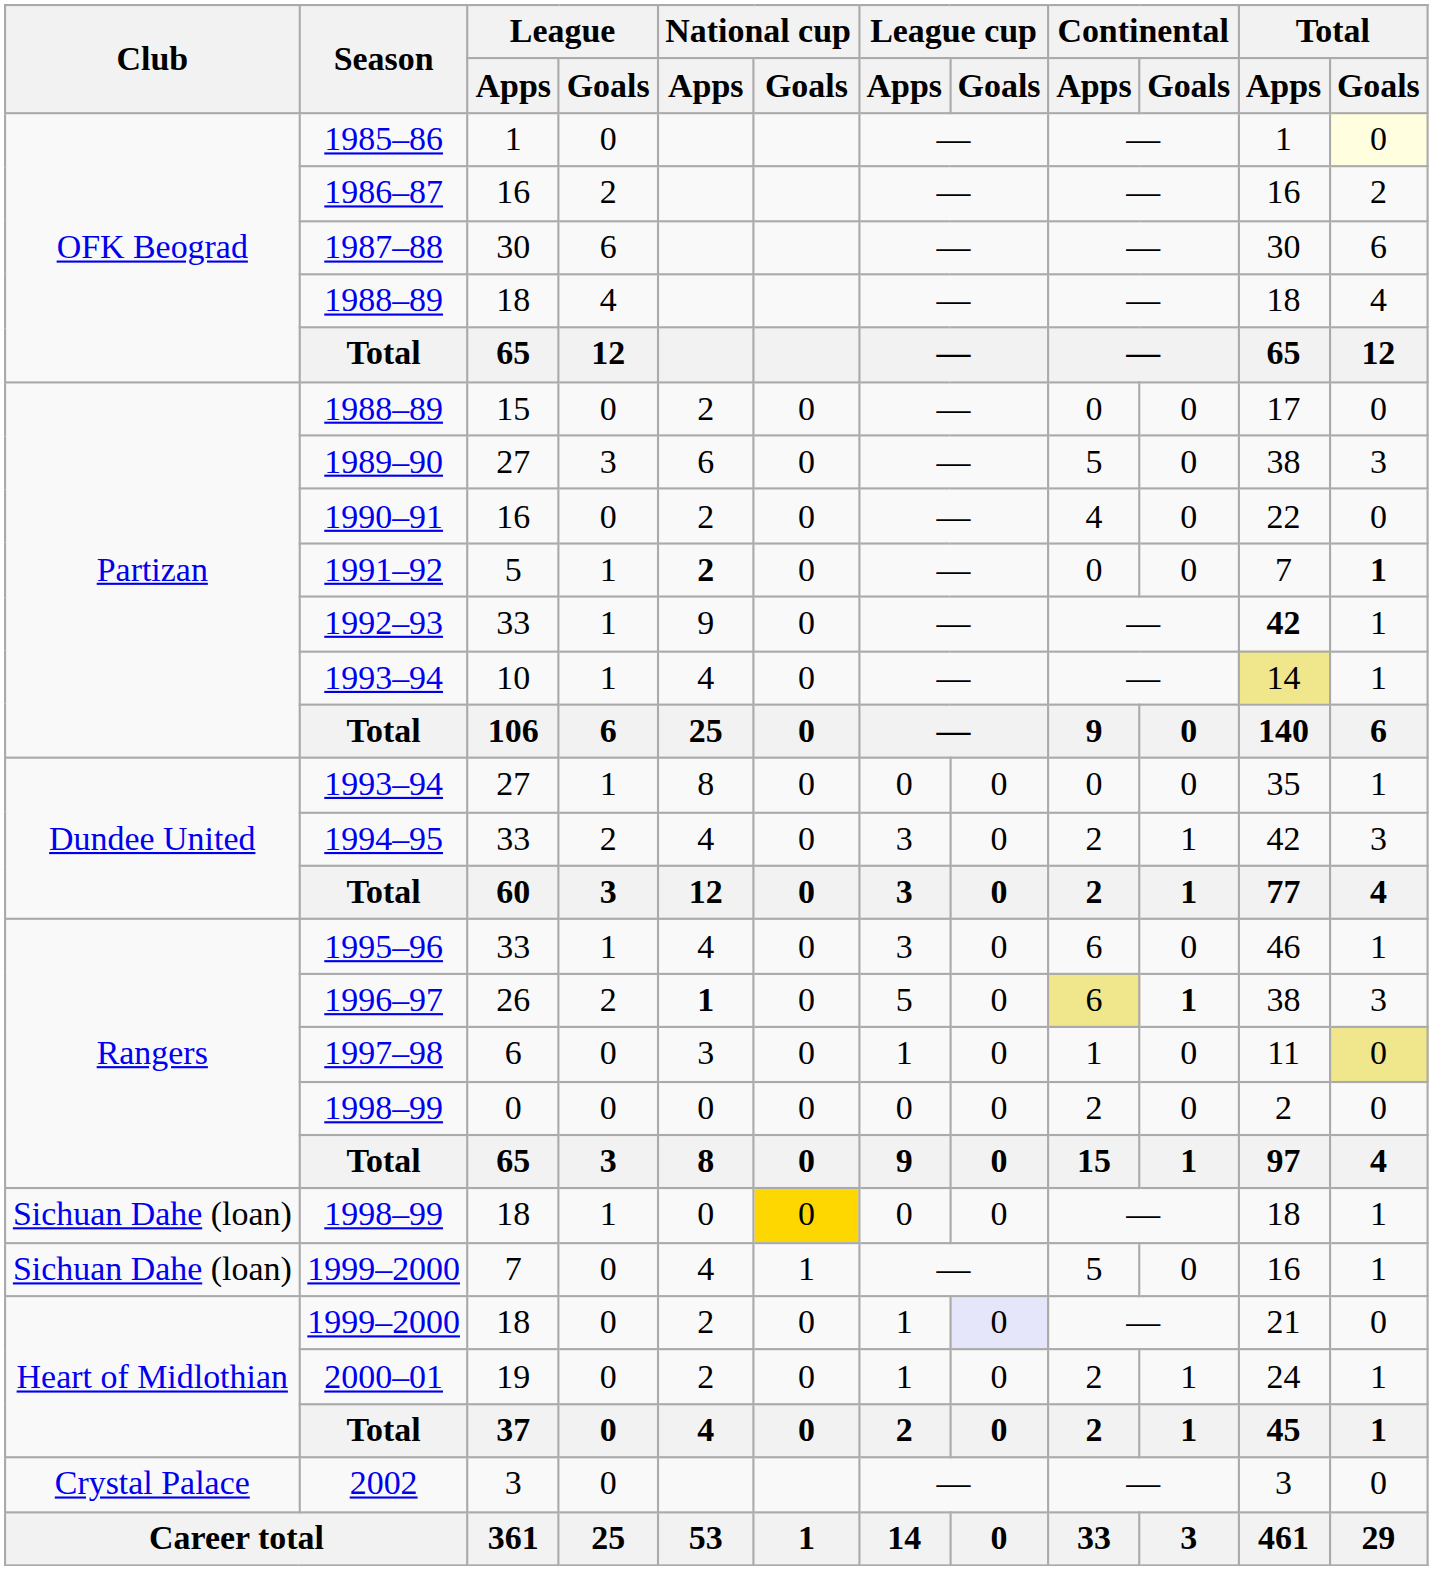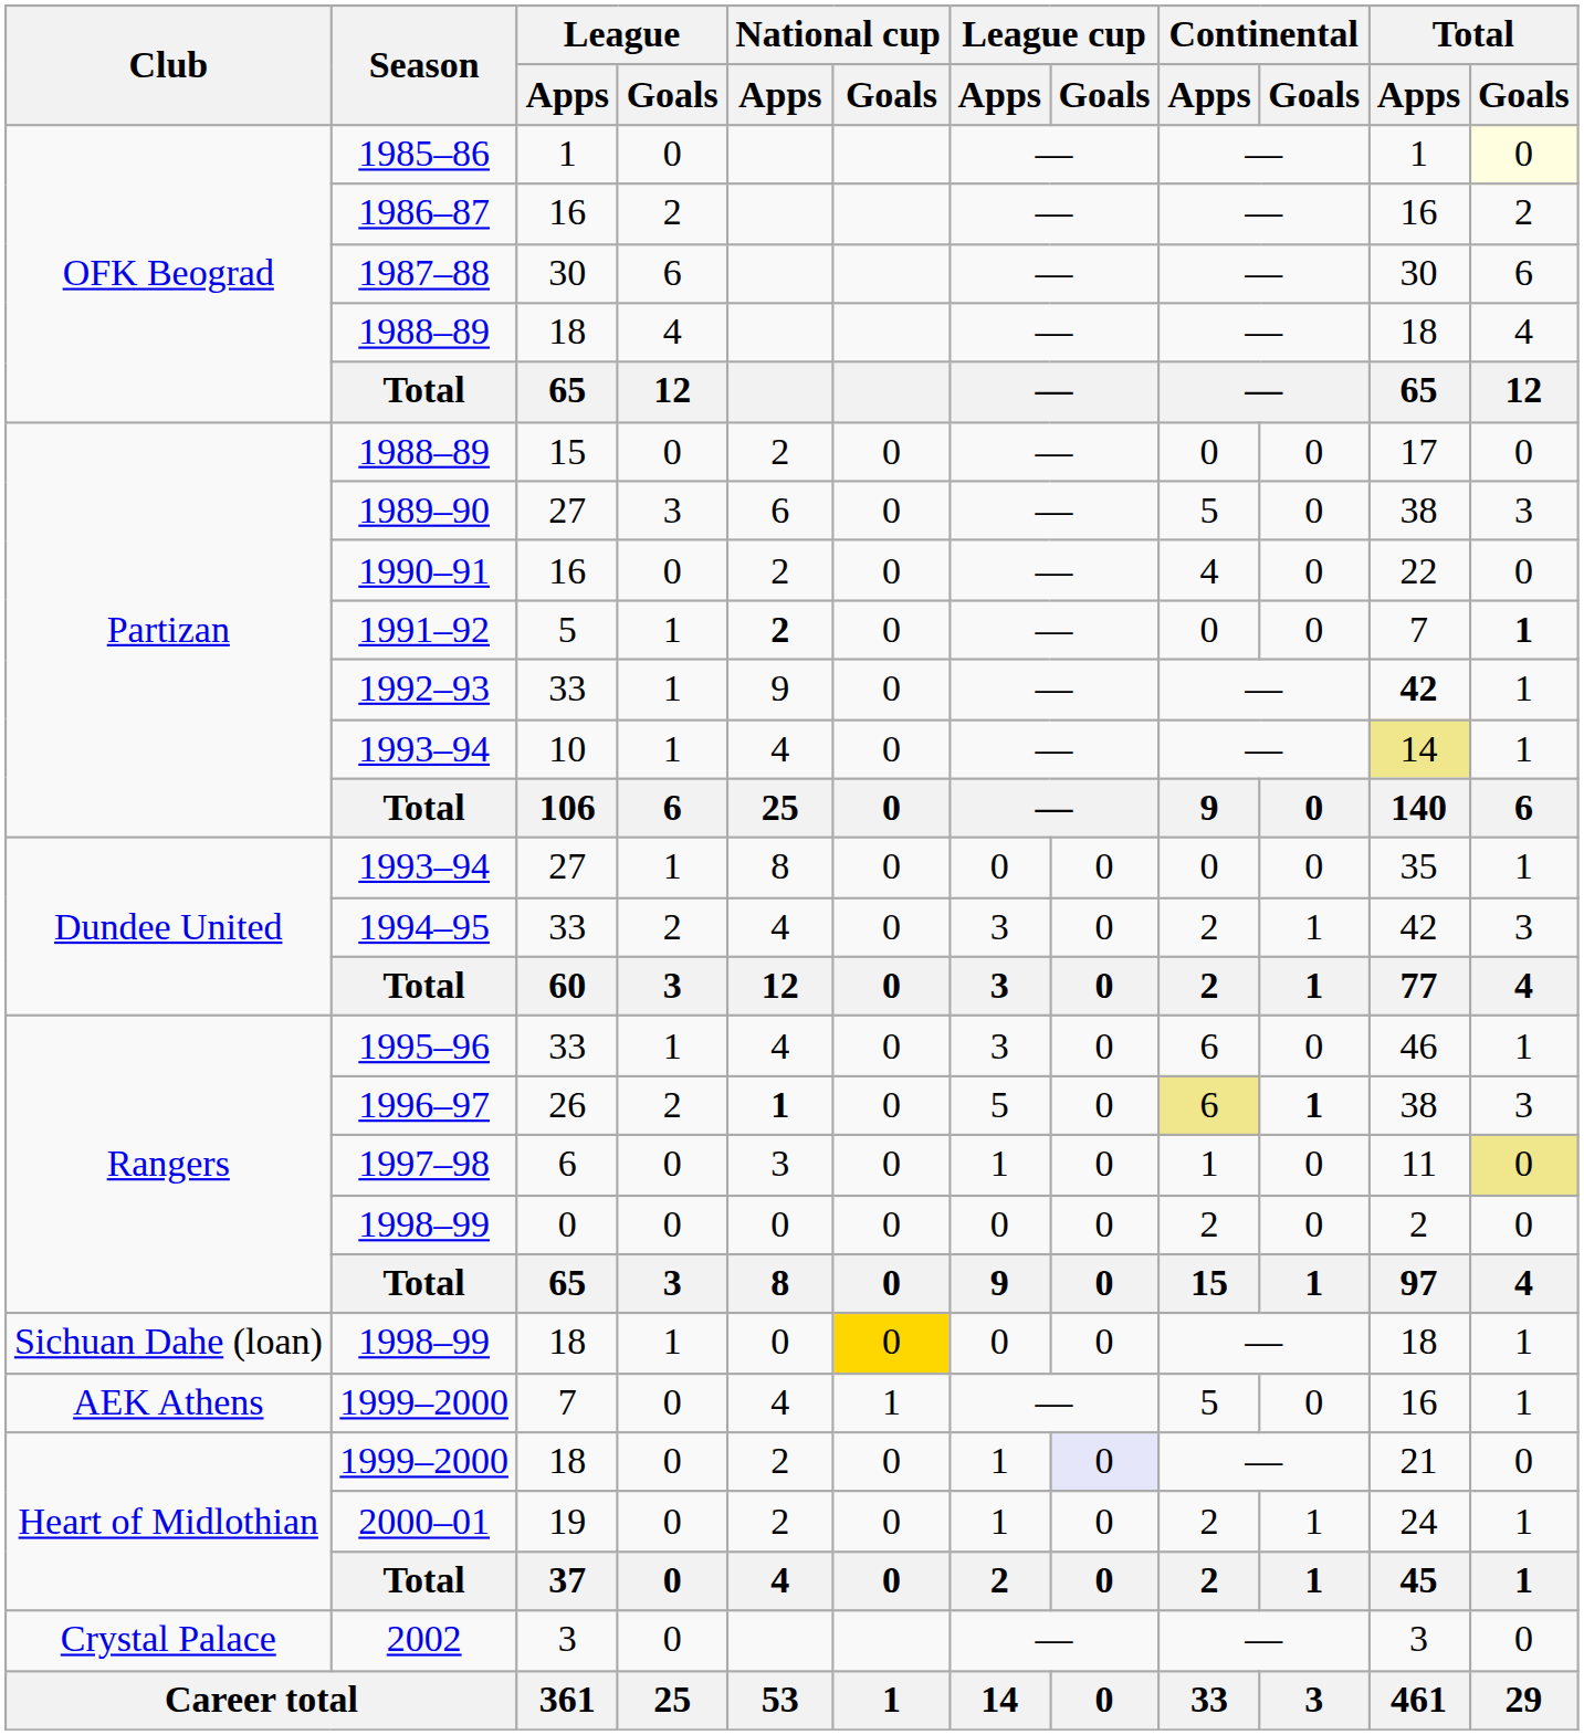 <table class="wikitable" style="text-align:center">
 <tr>
 <th rowspan="2">Club</th>
 <th rowspan="2">Season</th>
 <th colspan="2">League</th>
 <th colspan="2">National cup</th>
 <th colspan="2">League cup</th>
 <th colspan="2">Continental</th>
 <th colspan="2">Total</th>
 </tr>
 <tr>
 <th>Apps</th>
 <th>Goals</th>
 <th>Apps</th>
 <th>Goals</th>
 <th>Apps</th>
 <th>Goals</th>
 <th>Apps</th>
 <th>Goals</th>
 <th>Apps</th>
 <th>Goals</th>
 </tr>
 <tr>
 <td rowspan="5"><a href='#'>OFK Beograd</a></td>
 <td><a href='#'>1985–86</a></td>
 <td>1</td>
 <td>0</td>
 <td></td>
 <td></td>
 <td colspan="2">—</td>
 <td colspan="2">—</td>
 <td>1</td>
 <td style="background: lightyellow;">0</td>
 </tr>
 <tr>
 <td><a href='#'>1986–87</a></td>
 <td>16</td>
 <td>2</td>
 <td></td>
 <td></td>
 <td colspan="2">—</td>
 <td colspan="2">—</td>
 <td>16</td>
 <td>2</td>
 </tr>
 <tr>
 <td><a href='#'>1987–88</a></td>
 <td>30</td>
 <td>6</td>
 <td></td>
 <td></td>
 <td colspan="2">—</td>
 <td colspan="2">—</td>
 <td>30</td>
 <td>6</td>
 </tr>
 <tr>
 <td><a href='#'>1988–89</a></td>
 <td>18</td>
 <td>4</td>
 <td></td>
 <td></td>
 <td colspan="2">—</td>
 <td colspan="2">—</td>
 <td>18</td>
 <td>4</td>
 </tr>
 <tr>
 <th>Total</th>
 <th>65</th>
 <th>12</th>
 <th></th>
 <th></th>
 <th colspan="2">—</th>
 <th colspan="2">—</th>
 <th>65</th>
 <th>12</th>
 </tr>
 <tr>
 <td rowspan="7"><a href='#'>Partizan</a></td>
 <td><a href='#'>1988–89</a></td>
 <td>15</td>
 <td>0</td>
 <td>2</td>
 <td>0</td>
 <td colspan="2">—</td>
 <td>0</td>
 <td>0</td>
 <td>17</td>
 <td>0</td>
 </tr>
 <tr>
 <td><a href='#'>1989–90</a></td>
 <td>27</td>
 <td>3</td>
 <td>6</td>
 <td>0</td>
 <td colspan="2">—</td>
 <td>5</td>
 <td>0</td>
 <td>38</td>
 <td>3</td>
 </tr>
 <tr>
 <td><a href='#'>1990–91</a></td>
 <td>16</td>
 <td>0</td>
 <td>2</td>
 <td>0</td>
 <td colspan="2">—</td>
 <td>4</td>
 <td>0</td>
 <td>22</td>
 <td>0</td>
 </tr>
 <tr>
 <td><a href='#'>1991–92</a></td>
 <td>5</td>
 <td>1</td>
 <td><strong>2</strong></td>
 <td>0</td>
 <td colspan="2">—</td>
 <td>0</td>
 <td>0</td>
 <td>7</td>
 <td><strong>1</strong></td>
 </tr>
 <tr>
 <td><a href='#'>1992–93</a></td>
 <td>33</td>
 <td>1</td>
 <td>9</td>
 <td>0</td>
 <td colspan="2">—</td>
 <td colspan="2">—</td>
 <td><strong>42</strong></td>
 <td>1</td>
 </tr>
 <tr>
 <td><a href='#'>1993–94</a></td>
 <td>10</td>
 <td>1</td>
 <td>4</td>
 <td>0</td>
 <td colspan="2">—</td>
 <td colspan="2">—</td>
 <td style="background: khaki;">14</td>
 <td>1</td>
 </tr>
 <tr>
 <th>Total</th>
 <th>106</th>
 <th>6</th>
 <th>25</th>
 <th>0</th>
 <th colspan="2">—</th>
 <th>9</th>
 <th>0</th>
 <th>140</th>
 <th>6</th>
 </tr>
 <tr>
 <td rowspan="3"><a href='#'>Dundee United</a></td>
 <td><a href='#'>1993–94</a></td>
 <td>27</td>
 <td>1</td>
 <td>8</td>
 <td>0</td>
 <td>0</td>
 <td>0</td>
 <td>0</td>
 <td>0</td>
 <td>35</td>
 <td>1</td>
 </tr>
 <tr>
 <td><a href='#'>1994–95</a></td>
 <td>33</td>
 <td>2</td>
 <td>4</td>
 <td>0</td>
 <td>3</td>
 <td>0</td>
 <td>2</td>
 <td>1</td>
 <td>42</td>
 <td>3</td>
 </tr>
 <tr>
 <th>Total</th>
 <th>60</th>
 <th>3</th>
 <th>12</th>
 <th>0</th>
 <th>3</th>
 <th>0</th>
 <th>2</th>
 <th>1</th>
 <th>77</th>
 <th>4</th>
 </tr>
 <tr>
 <td rowspan="5"><a href='#'>Rangers</a></td>
 <td><a href='#'>1995–96</a></td>
 <td>33</td>
 <td>1</td>
 <td>4</td>
 <td>0</td>
 <td>3</td>
 <td>0</td>
 <td>6</td>
 <td>0</td>
 <td>46</td>
 <td>1</td>
 </tr>
 <tr>
 <td><a href='#'>1996–97</a></td>
 <td>26</td>
 <td>2</td>
 <td><strong>1</strong></td>
 <td>0</td>
 <td>5</td>
 <td>0</td>
 <td style="background: khaki;">6</td>
 <td><strong>1</strong></td>
 <td>38</td>
 <td>3</td>
 </tr>
 <tr>
 <td><a href='#'>1997–98</a></td>
 <td>6</td>
 <td>0</td>
 <td>3</td>
 <td>0</td>
 <td>1</td>
 <td>0</td>
 <td>1</td>
 <td>0</td>
 <td>11</td>
 <td style="background: khaki;">0</td>
 </tr>
 <tr>
 <td><a href='#'>1998–99</a></td>
 <td>0</td>
 <td>0</td>
 <td>0</td>
 <td>0</td>
 <td>0</td>
 <td>0</td>
 <td>2</td>
 <td>0</td>
 <td>2</td>
 <td>0</td>
 </tr>
 <tr>
 <th>Total</th>
 <th>65</th>
 <th>3</th>
 <th>8</th>
 <th>0</th>
 <th>9</th>
 <th>0</th>
 <th>15</th>
 <th>1</th>
 <th>97</th>
 <th>4</th>
 </tr>
 <tr>
 <td><a href='#'>Sichuan Dahe</a> (loan)</td>
 <td><a href='#'>1998–99</a></td>
 <td>18</td>
 <td>1</td>
 <td>0</td>
 <td style="background: gold;">0</td>
 <td>0</td>
 <td>0</td>
 <td colspan="2">—</td>
 <td>18</td>
 <td>1</td>
 </tr>
 <tr>
-<td><a href='#'>Sichuan Dahe</a> (loan)</td>
+<td><a href='#'>AEK Athens</a></td>
 <td><a href='#'>1999–2000</a></td>
 <td>7</td>
 <td>0</td>
 <td>4</td>
 <td>1</td>
 <td colspan="2">—</td>
 <td>5</td>
 <td>0</td>
 <td>16</td>
 <td>1</td>
 </tr>
 <tr>
 <td rowspan="3"><a href='#'>Heart of Midlothian</a></td>
 <td><a href='#'>1999–2000</a></td>
 <td>18</td>
 <td>0</td>
 <td>2</td>
 <td>0</td>
 <td>1</td>
 <td style="background: lavender;">0</td>
 <td colspan="2">—</td>
 <td>21</td>
 <td>0</td>
 </tr>
 <tr>
 <td><a href='#'>2000–01</a></td>
 <td>19</td>
 <td>0</td>
 <td>2</td>
 <td>0</td>
 <td>1</td>
 <td>0</td>
 <td>2</td>
 <td>1</td>
 <td>24</td>
 <td>1</td>
 </tr>
 <tr>
 <th>Total</th>
 <th>37</th>
 <th>0</th>
 <th>4</th>
 <th>0</th>
 <th>2</th>
 <th>0</th>
 <th>2</th>
 <th>1</th>
 <th>45</th>
 <th>1</th>
 </tr>
 <tr>
 <td><a href='#'>Crystal Palace</a></td>
 <td><a href='#'>2002</a></td>
 <td>3</td>
 <td>0</td>
 <td></td>
 <td></td>
 <td colspan="2">—</td>
 <td colspan="2">—</td>
 <td>3</td>
 <td>0</td>
 </tr>
 <tr>
 <th colspan="2">Career total</th>
 <th>361</th>
 <th>25</th>
 <th>53</th>
 <th>1</th>
 <th>14</th>
 <th>0</th>
 <th>33</th>
 <th>3</th>
 <th>461</th>
 <th>29</th>
 </tr>
 </table>
